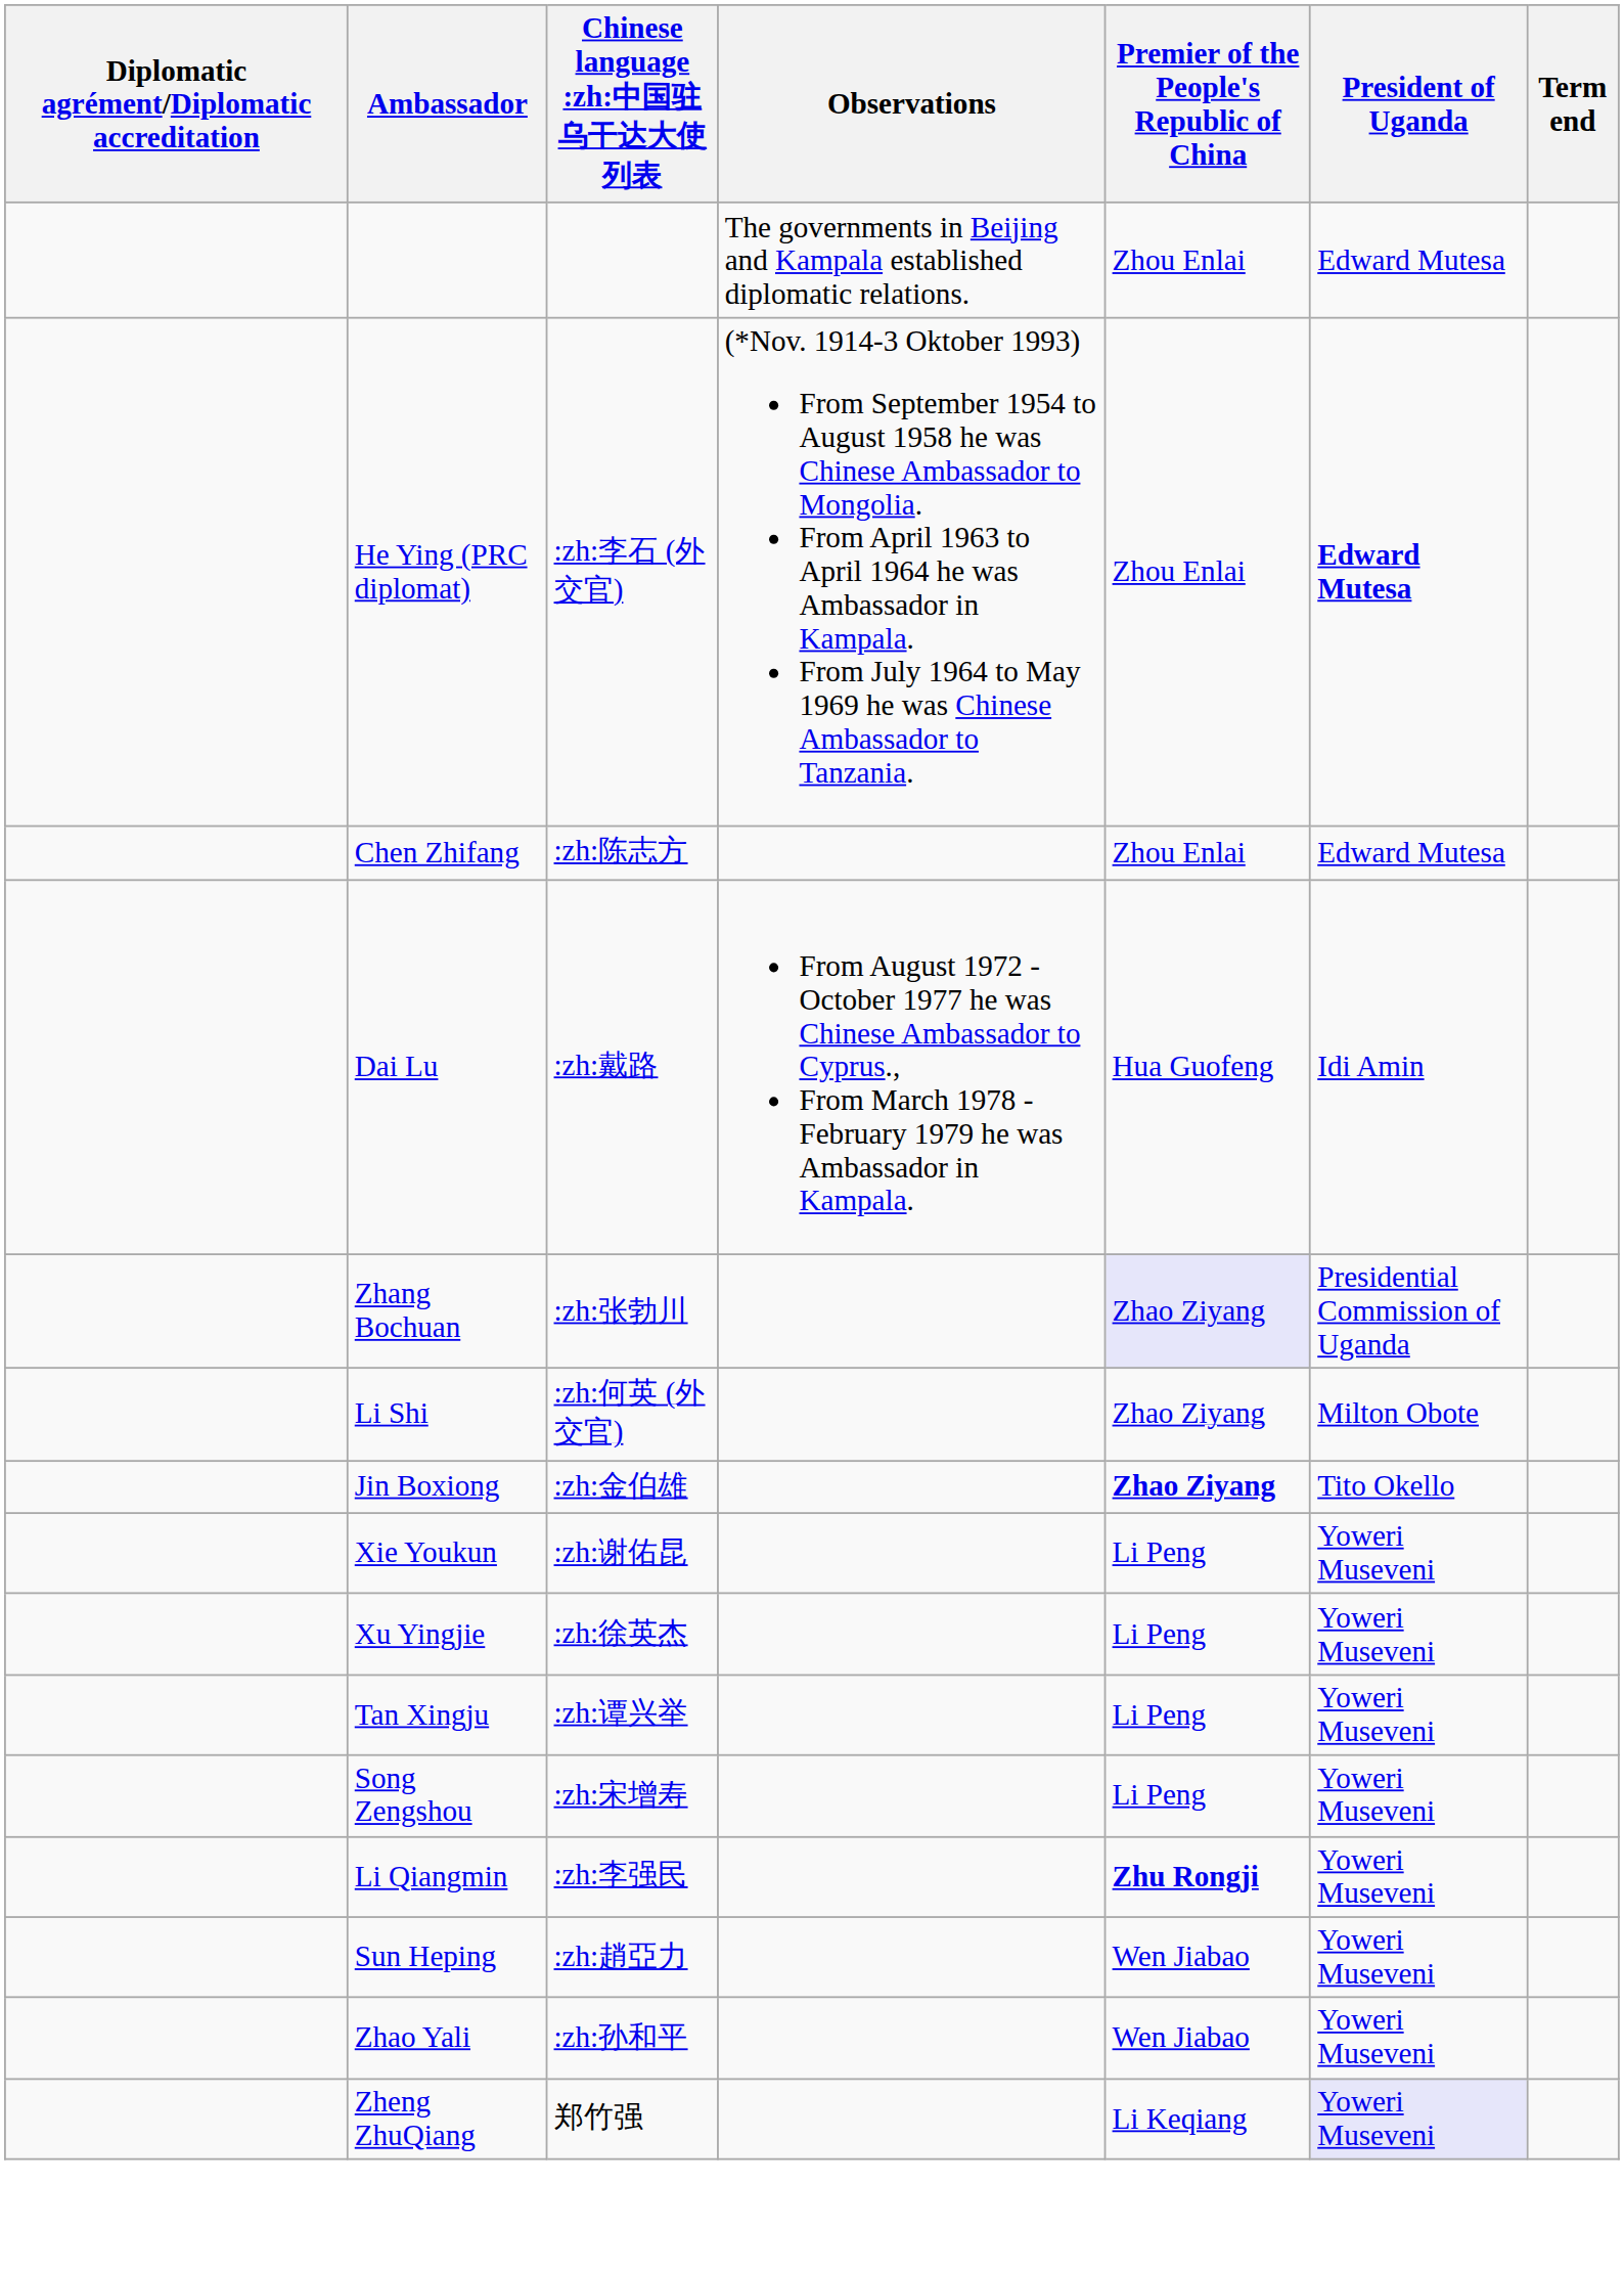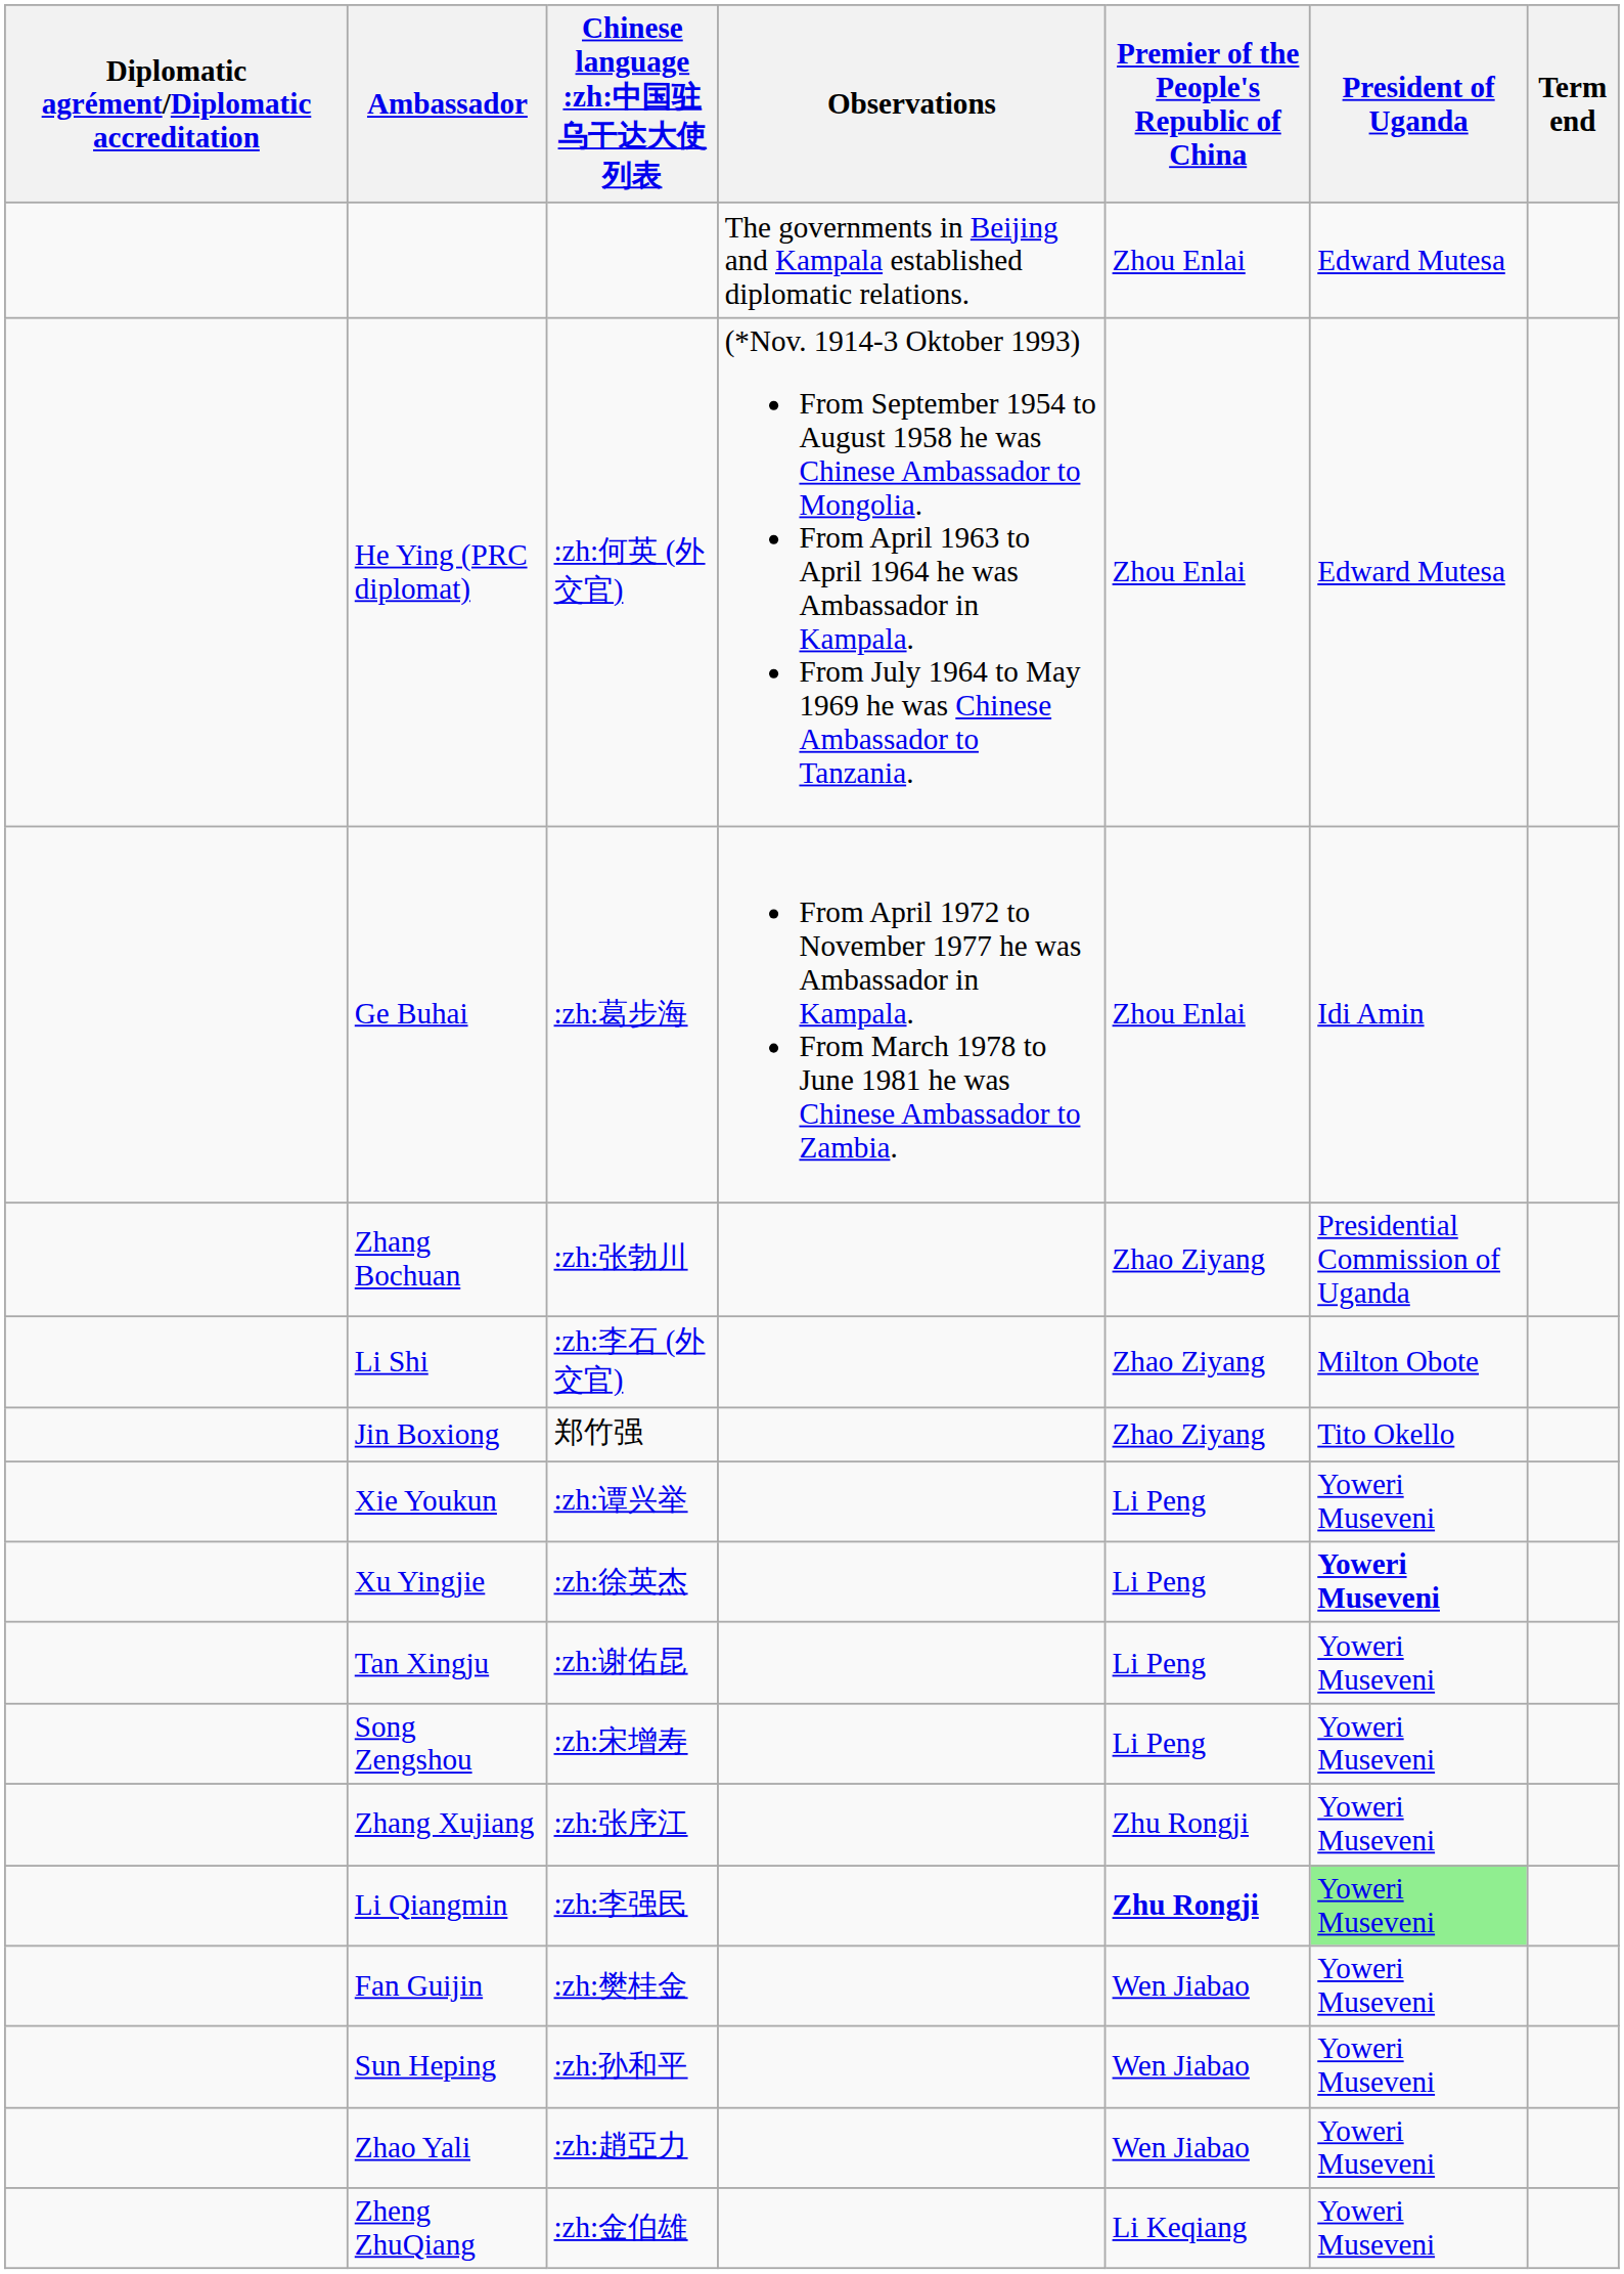 <table class="wikitable sortable">
 <tr>
 <th>Diplomatic <a href='#'>agrément</a>/<a href='#'>Diplomatic accreditation</a></th>
 <th><a href='#'>Ambassador</a></th>
 <th><a href='#'>Chinese language</a><br><a href='#'>:zh:中国驻乌干达大使列表</a></th>
 <th>Observations</th>
 <th><a href='#'>Premier of the People's Republic of China</a></th>
 <th><a href='#'>President of Uganda</a></th>
 <th>Term end</th>
 </tr>
 <tr>
 <td></td>
 <td></td>
 <td></td>
 <td>The governments in <a href='#'>Beijing</a> and <a href='#'>Kampala</a> established diplomatic relations.</td>
 <td><a href='#'>Zhou Enlai</a></td>
 <td><a href='#'>Edward Mutesa</a></td>
 <td></td>
 </tr>
 <tr>
 <td></td>
 <td><a href='#'>He Ying (PRC diplomat)</a></td>
-<td><a href='#'>:zh:李石 (外交官)</a></td>
+<td><a href='#'>:zh:何英 (外交官)</a></td>
 <td>(*Nov. 1914-3 Oktober 1993)<br><ul><li>From September 1954 to August 1958 he was <a href='#'>Chinese Ambassador to Mongolia</a>.</li><li>From April 1963 to April 1964 he was Ambassador in <a href='#'>Kampala</a>.</li><li>From July 1964 to May 1969 he was <a href='#'>Chinese Ambassador to Tanzania</a>.</li></ul></td>
-<td><a href='#'>Zhou Enlai</a></td>
-<td><strong><a href='#'>Edward Mutesa</a></strong></td>
-<td></td>
-</tr>
-<tr>
-<td></td>
-<td><a href='#'>Chen Zhifang</a></td>
-<td><a href='#'>:zh:陈志方 </a></td>
-<td></td>
 <td><a href='#'>Zhou Enlai</a></td>
 <td><a href='#'>Edward Mutesa</a></td>
 <td></td>
 </tr>
 <tr>
 <td></td>
-<td><a href='#'>Dai Lu</a></td>
-<td><a href='#'>:zh:戴路 </a></td>
-<td><br><ul><li>From August 1972 - October 1977 he was <a href='#'>Chinese Ambassador to Cyprus</a>.,</li><li>From March 1978 - February 1979 he was Ambassador in <a href='#'>Kampala</a>.</li></ul></td>
-<td><a href='#'>Hua Guofeng</a></td>
+<td><a href='#'>Ge Buhai</a></td>
+<td><a href='#'>:zh:葛步海 </a></td>
+<td><br><ul><li>From April 1972 to November 1977 he was Ambassador in <a href='#'>Kampala</a>.</li><li>From March 1978 to June 1981 he was <a href='#'>Chinese Ambassador to Zambia</a>.</li></ul></td>
+<td><a href='#'>Zhou Enlai</a></td>
 <td><a href='#'>Idi Amin</a></td>
 <td></td>
 </tr>
 <tr>
 <td></td>
 <td><a href='#'>Zhang Bochuan</a></td>
 <td><a href='#'>:zh:张勃川 </a></td>
 <td></td>
-<td style="background: lavender;"><a href='#'>Zhao Ziyang</a></td>
+<td><a href='#'>Zhao Ziyang</a></td>
 <td><a href='#'>Presidential Commission of Uganda</a></td>
 <td></td>
 </tr>
 <tr>
 <td></td>
 <td><a href='#'>Li Shi</a></td>
-<td><a href='#'>:zh:何英 (外交官)</a></td>
+<td><a href='#'>:zh:李石 (外交官)</a></td>
 <td></td>
 <td><a href='#'>Zhao Ziyang</a></td>
 <td><a href='#'>Milton Obote</a></td>
 <td></td>
 </tr>
 <tr>
 <td></td>
 <td><a href='#'>Jin Boxiong</a></td>
-<td><a href='#'>:zh:金伯雄 </a></td>
+<td>郑竹强</td>
 <td></td>
-<td><strong><a href='#'>Zhao Ziyang</a></strong></td>
+<td><a href='#'>Zhao Ziyang</a></td>
 <td><a href='#'>Tito Okello</a></td>
 <td></td>
 </tr>
 <tr>
 <td></td>
 <td><a href='#'>Xie Youkun</a></td>
-<td><a href='#'>:zh:谢佑昆 </a></td>
+<td><a href='#'>:zh:谭兴举 </a></td>
 <td></td>
 <td><a href='#'>Li Peng</a></td>
 <td><a href='#'>Yoweri Museveni</a></td>
 <td></td>
 </tr>
 <tr>
 <td></td>
 <td><a href='#'>Xu Yingjie</a></td>
 <td><a href='#'>:zh:徐英杰 </a></td>
 <td></td>
 <td><a href='#'>Li Peng</a></td>
-<td><a href='#'>Yoweri Museveni</a></td>
+<td><strong><a href='#'>Yoweri Museveni</a></strong></td>
 <td></td>
 </tr>
 <tr>
 <td></td>
 <td><a href='#'>Tan Xingju</a></td>
-<td><a href='#'>:zh:谭兴举 </a></td>
+<td><a href='#'>:zh:谢佑昆 </a></td>
 <td></td>
 <td><a href='#'>Li Peng</a></td>
 <td><a href='#'>Yoweri Museveni</a></td>
 <td></td>
 </tr>
 <tr>
 <td></td>
 <td><a href='#'>Song Zengshou</a></td>
 <td><a href='#'>:zh:宋增寿 </a></td>
 <td></td>
 <td><a href='#'>Li Peng</a></td>
 <td><a href='#'>Yoweri Museveni</a></td>
 <td></td>
 </tr>
 <tr>
 <td></td>
+<td><a href='#'>Zhang Xujiang</a></td>
+<td><a href='#'>:zh:张序江 </a></td>
+<td></td>
+<td><a href='#'>Zhu Rongji</a></td>
+<td><a href='#'>Yoweri Museveni</a></td>
+<td></td>
+</tr>
+<tr>
+<td></td>
 <td><a href='#'>Li Qiangmin</a></td>
 <td><a href='#'>:zh:李强民 </a></td>
 <td></td>
 <td><strong><a href='#'>Zhu Rongji</a></strong></td>
+<td style="background: lightgreen;"><a href='#'>Yoweri Museveni</a></td>
+<td></td>
+</tr>
+<tr>
+<td></td>
+<td><a href='#'>Fan Guijin</a></td>
+<td><a href='#'>:zh:樊桂金 </a></td>
+<td></td>
+<td><a href='#'>Wen Jiabao</a></td>
 <td><a href='#'>Yoweri Museveni</a></td>
 <td></td>
 </tr>
 <tr>
 <td></td>
 <td><a href='#'>Sun Heping</a></td>
+<td><a href='#'>:zh:孙和平 </a></td>
+<td></td>
+<td><a href='#'>Wen Jiabao</a></td>
+<td><a href='#'>Yoweri Museveni</a></td>
+<td></td>
+</tr>
+<tr>
+<td></td>
+<td><a href='#'>Zhao Yali</a></td>
 <td><a href='#'>:zh:趙亞力 </a></td>
 <td></td>
 <td><a href='#'>Wen Jiabao</a></td>
 <td><a href='#'>Yoweri Museveni</a></td>
 <td></td>
 </tr>
 <tr>
 <td></td>
-<td><a href='#'>Zhao Yali</a></td>
-<td><a href='#'>:zh:孙和平 </a></td>
+<td><a href='#'>Zheng ZhuQiang</a></td>
+<td><a href='#'>:zh:金伯雄 </a></td>
 <td></td>
-<td><a href='#'>Wen Jiabao</a></td>
+<td><a href='#'>Li Keqiang</a></td>
 <td><a href='#'>Yoweri Museveni</a></td>
 <td></td>
 </tr>
-<tr>
-<td></td>
-<td><a href='#'>Zheng ZhuQiang</a></td>
-<td>郑竹强</td>
-<td></td>
-<td><a href='#'>Li Keqiang</a></td>
-<td style="background: lavender;"><a href='#'>Yoweri Museveni</a></td>
-<td></td>
-</tr>
 </table>
